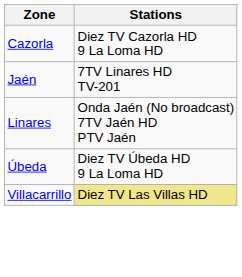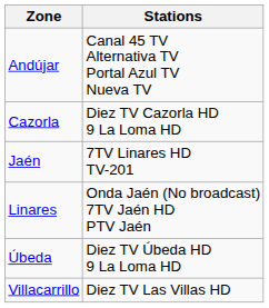 <table class="wikitable">
 <tr>
 <th>Zone</th>
 <th>Stations</th>
+</tr>
+<tr>
+<td><a href='#'>Andújar</a></td>
+<td>Canal 45 TV<br>Alternativa TV<br>Portal Azul TV<br>Nueva TV</td>
 </tr>
 <tr>
 <td><a href='#'>Cazorla</a></td>
 <td>Diez TV Cazorla HD<br>9 La Loma HD</td>
 </tr>
 <tr>
 <td><a href='#'>Jaén</a></td>
 <td>7TV Linares HD<br>TV-201</td>
 </tr>
 <tr>
 <td><a href='#'>Linares</a></td>
 <td>Onda Jaén (No broadcast)<br>7TV Jaén HD<br>PTV Jaén</td>
 </tr>
 <tr>
 <td><a href='#'>Úbeda</a></td>
 <td>Diez TV Úbeda HD<br>9 La Loma HD</td>
 </tr>
 <tr>
 <td><a href='#'>Villacarrillo</a></td>
-<td style="background: khaki;">Diez TV Las Villas HD</td>
+<td>Diez TV Las Villas HD</td>
 </tr>
 </table>
